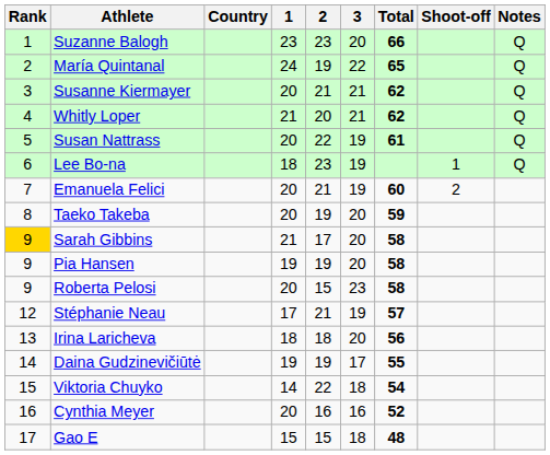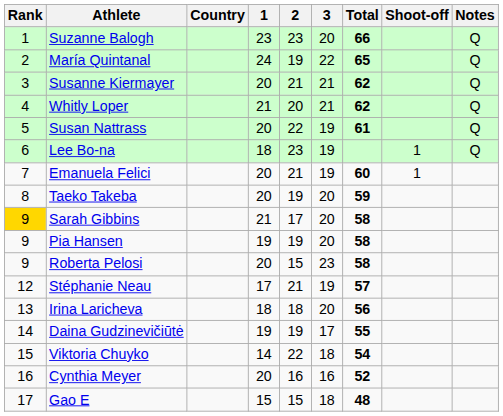 <table class="wikitable sortable" style="text-align:center">
 <tr>
 <th>Rank</th>
 <th>Athlete</th>
 <th>Country</th>
 <th class="unsortable" style="width: 28px">1</th>
 <th class="unsortable" style="width: 28px">2</th>
 <th class="unsortable" style="width: 28px">3</th>
 <th>Total</th>
 <th class="unsortable">Shoot-off</th>
 <th class="unsortable">Notes</th>
 </tr>
 <tr bgcolor=#ccffcc>
 <td>1</td>
 <td align=left><a href='#'>Suzanne Balogh</a></td>
 <td align=left></td>
 <td>23</td>
 <td>23</td>
 <td>20</td>
 <td><strong>66</strong></td>
 <td></td>
 <td>Q</td>
 </tr>
 <tr bgcolor=#ccffcc>
 <td>2</td>
 <td align=left><a href='#'>María Quintanal</a></td>
 <td align=left></td>
 <td>24</td>
 <td>19</td>
 <td>22</td>
 <td><strong>65</strong></td>
 <td></td>
 <td>Q</td>
 </tr>
 <tr bgcolor=#ccffcc>
 <td>3</td>
 <td align=left><a href='#'>Susanne Kiermayer</a></td>
 <td align=left></td>
 <td>20</td>
 <td>21</td>
 <td>21</td>
 <td><strong>62</strong></td>
 <td></td>
 <td>Q</td>
 </tr>
 <tr bgcolor=#ccffcc>
 <td>4</td>
 <td align=left><a href='#'>Whitly Loper</a></td>
 <td align=left></td>
 <td>21</td>
 <td>20</td>
 <td>21</td>
 <td><strong>62</strong></td>
 <td></td>
 <td>Q</td>
 </tr>
 <tr bgcolor=#ccffcc>
 <td>5</td>
 <td align=left><a href='#'>Susan Nattrass</a></td>
 <td align=left></td>
 <td>20</td>
 <td>22</td>
 <td>19</td>
 <td><strong>61</strong></td>
 <td></td>
 <td>Q</td>
 </tr>
 <tr bgcolor=#ccffcc>
 <td>6</td>
 <td align=left><a href='#'>Lee Bo-na</a></td>
 <td align=left></td>
 <td>18</td>
 <td>23</td>
 <td>19</td>
 <td></td>
 <td>1</td>
 <td>Q</td>
 </tr>
 <tr>
 <td>7</td>
 <td align=left><a href='#'>Emanuela Felici</a></td>
 <td align=left></td>
 <td>20</td>
 <td>21</td>
 <td>19</td>
 <td><strong>60</strong></td>
-<td>2</td>
+<td>1</td>
 <td></td>
 </tr>
 <tr>
 <td>8</td>
 <td align=left><a href='#'>Taeko Takeba</a></td>
 <td align=left></td>
 <td>20</td>
 <td>19</td>
 <td>20</td>
 <td><strong>59</strong></td>
 <td></td>
 <td></td>
 </tr>
 <tr>
 <td style="background: gold;">9</td>
 <td align=left><a href='#'>Sarah Gibbins</a></td>
 <td align=left></td>
 <td>21</td>
 <td>17</td>
 <td>20</td>
 <td><strong>58</strong></td>
 <td></td>
 <td></td>
 </tr>
 <tr>
 <td>9</td>
 <td align=left><a href='#'>Pia Hansen</a></td>
 <td align=left></td>
 <td>19</td>
 <td>19</td>
 <td>20</td>
 <td><strong>58</strong></td>
 <td></td>
 <td></td>
 </tr>
 <tr>
 <td>9</td>
 <td align=left><a href='#'>Roberta Pelosi</a></td>
 <td align=left></td>
 <td>20</td>
 <td>15</td>
 <td>23</td>
 <td><strong>58</strong></td>
 <td></td>
 <td></td>
 </tr>
 <tr>
 <td>12</td>
 <td align=left><a href='#'>Stéphanie Neau</a></td>
 <td align=left></td>
 <td>17</td>
 <td>21</td>
 <td>19</td>
 <td><strong>57</strong></td>
 <td></td>
 <td></td>
 </tr>
 <tr>
 <td>13</td>
 <td align=left><a href='#'>Irina Laricheva</a></td>
 <td align=left></td>
 <td>18</td>
 <td>18</td>
 <td>20</td>
 <td><strong>56</strong></td>
 <td></td>
 <td></td>
 </tr>
 <tr>
 <td>14</td>
 <td align=left><a href='#'>Daina Gudzinevičiūtė</a></td>
 <td align=left></td>
 <td>19</td>
 <td>19</td>
 <td>17</td>
 <td><strong>55</strong></td>
 <td></td>
 <td></td>
 </tr>
 <tr>
 <td>15</td>
 <td align=left><a href='#'>Viktoria Chuyko</a></td>
 <td align=left></td>
 <td>14</td>
 <td>22</td>
 <td>18</td>
 <td><strong>54</strong></td>
 <td></td>
 <td></td>
 </tr>
 <tr>
 <td>16</td>
 <td align=left><a href='#'>Cynthia Meyer</a></td>
 <td align=left></td>
 <td>20</td>
 <td>16</td>
 <td>16</td>
 <td><strong>52</strong></td>
 <td></td>
 <td></td>
 </tr>
 <tr>
 <td>17</td>
 <td align=left><a href='#'>Gao E</a></td>
 <td align=left></td>
 <td>15</td>
 <td>15</td>
 <td>18</td>
 <td><strong>48</strong></td>
 <td></td>
 <td></td>
 </tr>
 </table>
